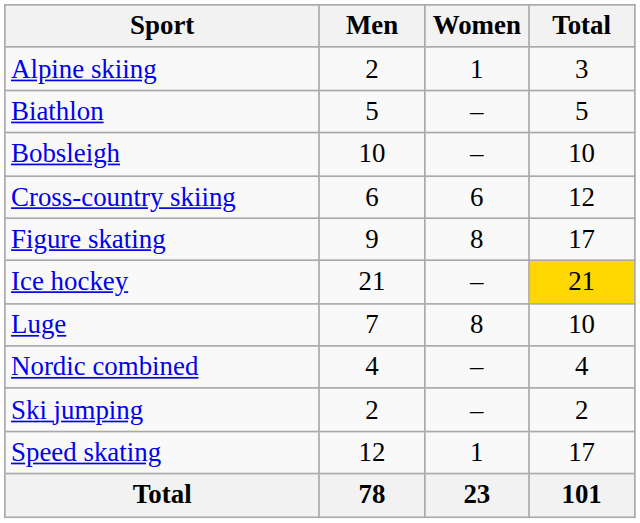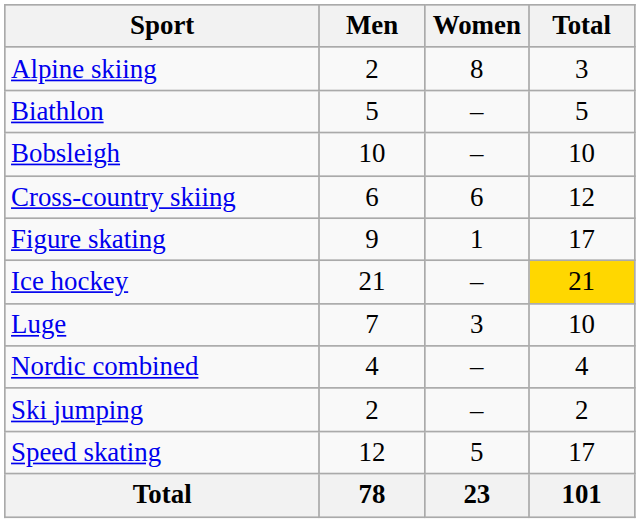 <table class="wikitable sortable" style="text-align:center;">
 <tr>
 <th width=180>Sport</th>
 <th width=55>Men</th>
 <th width=55>Women</th>
 <th width=55>Total</th>
 </tr>
 <tr>
 <td align=left><a href='#'>Alpine skiing</a></td>
 <td>2</td>
-<td>1</td>
+<td>8</td>
 <td>3</td>
 </tr>
 <tr>
 <td align=left><a href='#'>Biathlon</a></td>
 <td>5</td>
 <td>–</td>
 <td>5</td>
 </tr>
 <tr>
 <td align=left><a href='#'>Bobsleigh</a></td>
 <td>10</td>
 <td>–</td>
 <td>10</td>
 </tr>
 <tr>
 <td align=left><a href='#'>Cross-country skiing</a></td>
 <td>6</td>
 <td>6</td>
 <td>12</td>
 </tr>
 <tr>
 <td align=left><a href='#'>Figure skating</a></td>
 <td>9</td>
-<td>8</td>
+<td>1</td>
 <td>17</td>
 </tr>
 <tr>
 <td align=left><a href='#'>Ice hockey</a></td>
 <td>21</td>
 <td>–</td>
 <td style="background: gold;">21</td>
 </tr>
 <tr>
 <td align=left><a href='#'>Luge</a></td>
 <td>7</td>
-<td>8</td>
+<td>3</td>
 <td>10</td>
 </tr>
 <tr>
 <td align=left><a href='#'>Nordic combined</a></td>
 <td>4</td>
 <td>–</td>
 <td>4</td>
 </tr>
 <tr>
 <td align=left><a href='#'>Ski jumping</a></td>
 <td>2</td>
 <td>–</td>
 <td>2</td>
 </tr>
 <tr>
 <td align=left><a href='#'>Speed skating</a></td>
 <td>12</td>
-<td>1</td>
+<td>5</td>
 <td>17</td>
 </tr>
 <tr>
 <th>Total</th>
 <th>78</th>
 <th>23</th>
 <th>101</th>
 </tr>
 </table>
